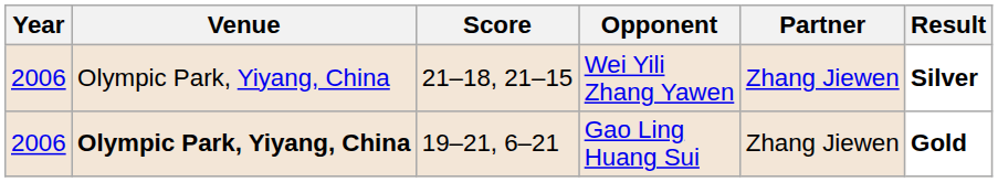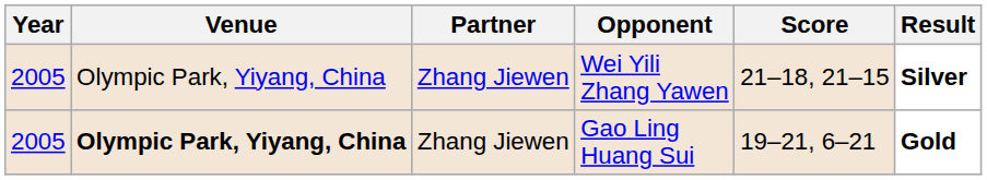 <table class="sortable wikitable" style="font-size: 90%;">
 <tr>
 <th>Year</th>
 <th>Venue</th>
+<th>Partner</th>
+<th>Opponent</th>
 <th>Score</th>
-<th>Opponent</th>
-<th>Partner</th>
 <th>Result</th>
 </tr>
 <tr style="background:#F3E6D7">
-<td align="center"><a href='#'>2006</a></td>
+<td align="center"><a href='#'>2005</a></td>
 <td align="left">Olympic Park, <a href='#'>Yiyang, China</a></td>
+<td align="left"> <a href='#'>Zhang Jiewen</a></td>
+<td align="left"> <a href='#'>Wei Yili</a> <br>  <a href='#'>Zhang Yawen</a></td>
 <td align="left">21–18, 21–15</td>
-<td align="left"> <a href='#'>Wei Yili</a> <br>  <a href='#'>Zhang Yawen</a></td>
-<td align="left"> <a href='#'>Zhang Jiewen</a></td>
 <td style="text-align:left; background:white"> <strong>Silver</strong></td>
 </tr>
 <tr style="background:#F3E6D7">
-<td align="center"><a href='#'>2006</a></td>
+<td align="center"><a href='#'>2005</a></td>
 <td align="left"><strong>Olympic Park, Yiyang, China</strong></td>
+<td align="left"> Zhang Jiewen</td>
+<td align="left"> <a href='#'>Gao Ling</a> <br>  <a href='#'>Huang Sui</a></td>
 <td align="left">19–21, 6–21</td>
-<td align="left"> <a href='#'>Gao Ling</a> <br>  <a href='#'>Huang Sui</a></td>
-<td align="left"> Zhang Jiewen</td>
 <td style="text-align:left; background:white"> <strong>Gold</strong></td>
 </tr>
 </table>
